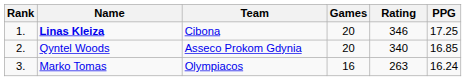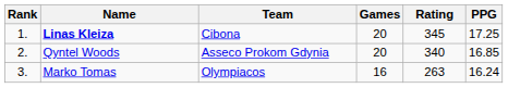 <table class="wikitable sortable" style="text-align: center;">
 <tr>
 <th>Rank</th>
 <th width=200>Name</th>
 <th width=200>Team</th>
 <th>Games</th>
 <th width=75>Rating</th>
 <th width=40>PPG</th>
 </tr>
 <tr>
 <td>1.</td>
 <td align="left"> <strong><a href='#'>Linas Kleiza</a></strong></td>
 <td align="left"> <a href='#'>Cibona</a></td>
 <td>20</td>
-<td>346</td>
+<td>345</td>
 <td>17.25</td>
 </tr>
 <tr>
 <td>2.</td>
 <td align="left"> <a href='#'>Qyntel Woods</a></td>
 <td align="left"> <a href='#'>Asseco Prokom Gdynia</a></td>
 <td>20</td>
 <td>340</td>
 <td>16.85</td>
 </tr>
 <tr>
 <td>3.</td>
 <td align="left"> <a href='#'>Marko Tomas</a></td>
 <td align="left"> <a href='#'>Olympiacos</a></td>
 <td>16</td>
 <td>263</td>
 <td>16.24</td>
 </tr>
 </table>
